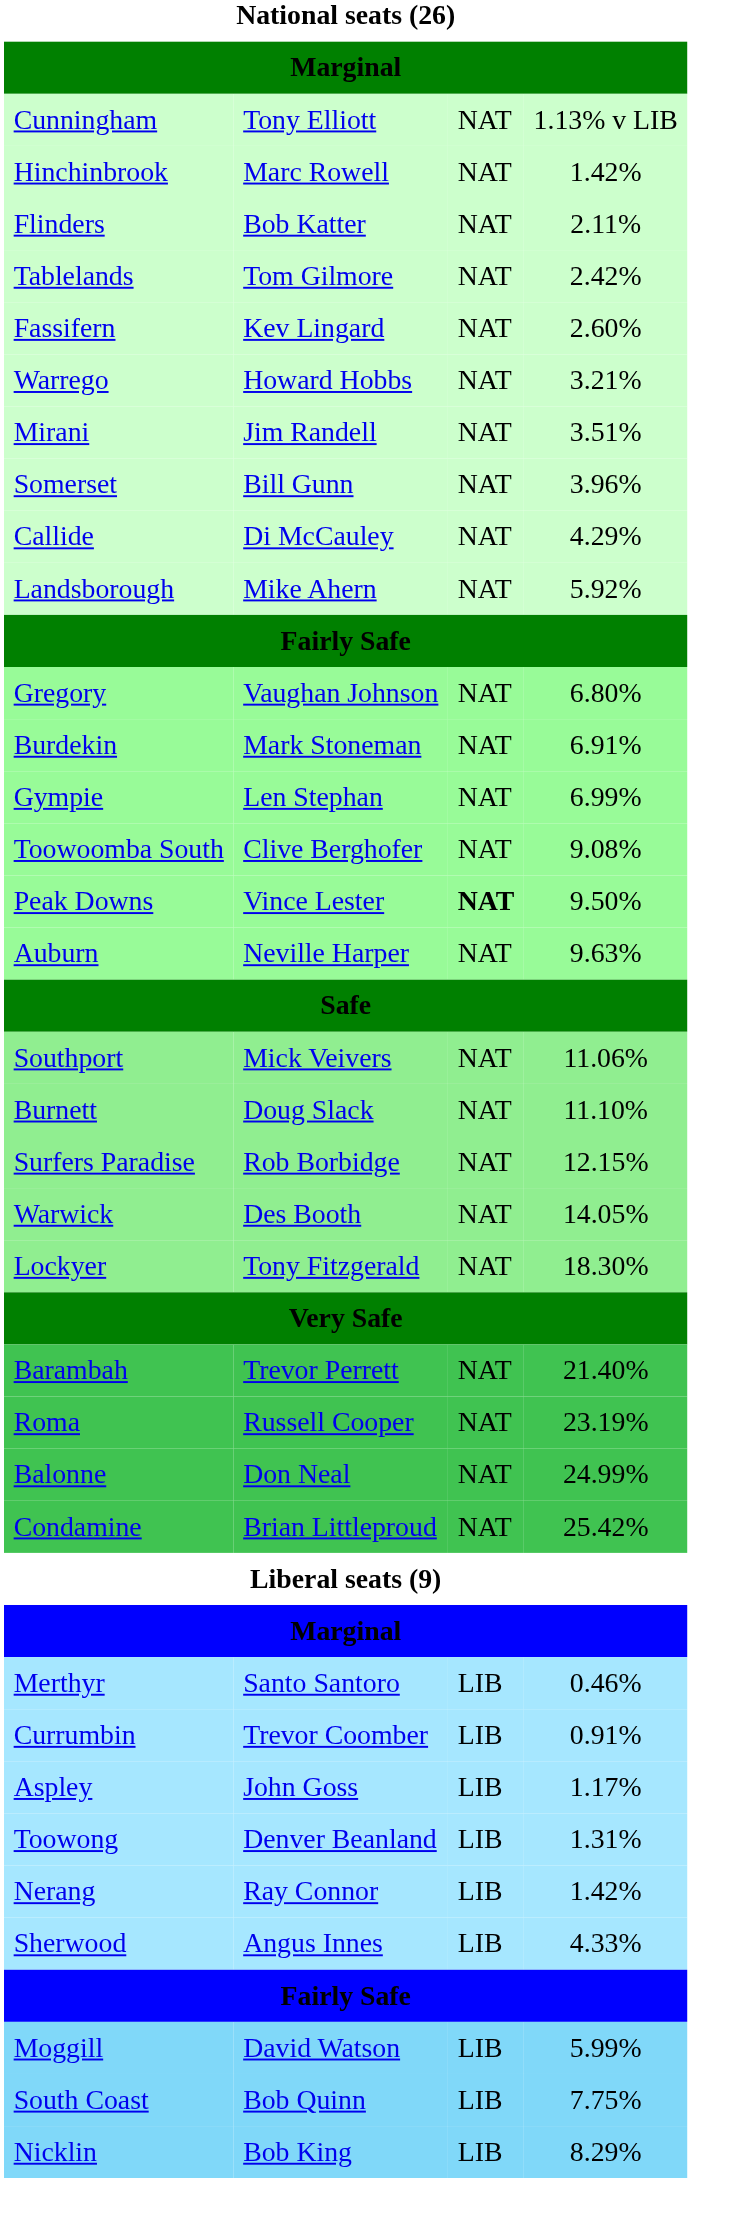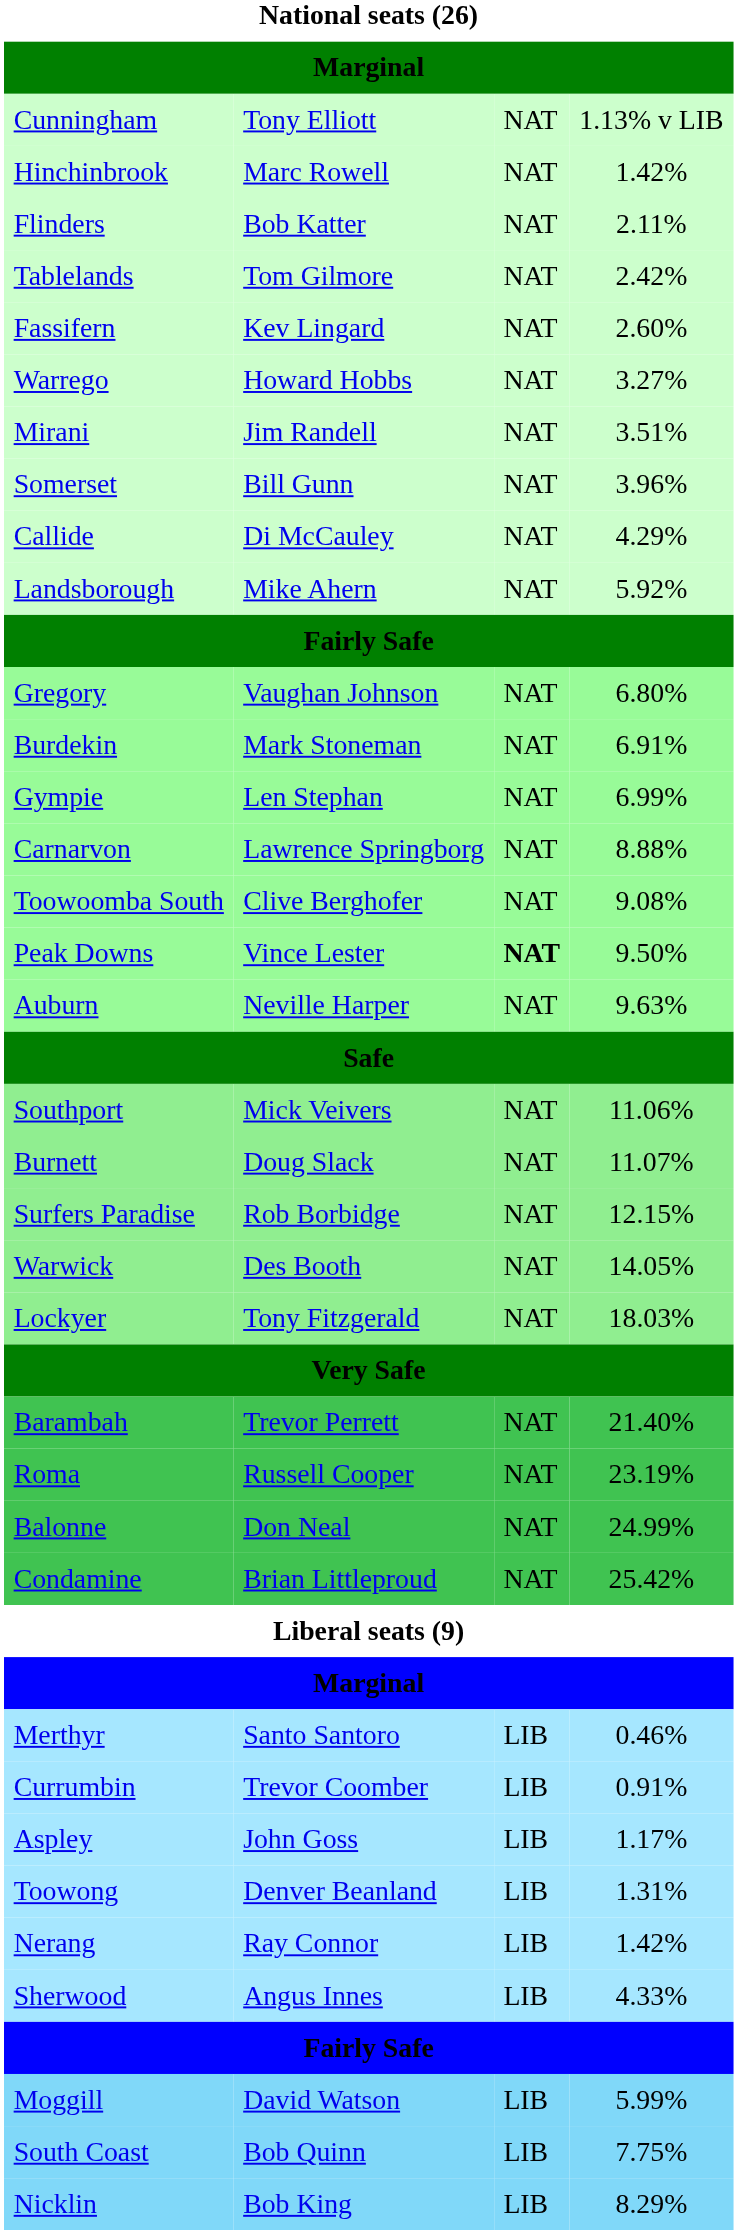 <table class="toccolours" align="left" cellpadding="5" cellspacing="0" style="margin-right: .5em; margin-top:.4em;font-size: 90%;">
 <tr>
 <td COLSPAN=4 align="center"><strong>National seats (26)</strong></td>
 </tr>
 <tr>
 <td COLSPAN=4 align="center" bgcolor="Green"><span><strong>Marginal</strong></span></td>
 </tr>
 <tr>
 <td align="left" bgcolor="CCFFCC"><a href='#'>Cunningham</a></td>
 <td align="left" bgcolor="CCFFCC"><a href='#'>Tony Elliott</a></td>
 <td align="left" bgcolor="CCFFCC">NAT</td>
 <td align="center" bgcolor="CCFFCC">1.13% v LIB</td>
 </tr>
 <tr>
 <td align="left" bgcolor="CCFFCC"><a href='#'>Hinchinbrook</a></td>
 <td align="left" bgcolor="CCFFCC"><a href='#'>Marc Rowell</a></td>
 <td align="left" bgcolor="CCFFCC">NAT</td>
 <td align="center" bgcolor="CCFFCC">1.42%</td>
 </tr>
 <tr>
 <td align="left" bgcolor="CCFFCC"><a href='#'>Flinders</a></td>
 <td align="left" bgcolor="CCFFCC"><a href='#'>Bob Katter</a></td>
 <td align="left" bgcolor="CCFFCC">NAT</td>
 <td align="center" bgcolor="CCFFCC">2.11%</td>
 </tr>
 <tr>
 <td align="left" bgcolor="CCFFCC"><a href='#'>Tablelands</a></td>
 <td align="left" bgcolor="CCFFCC"><a href='#'>Tom Gilmore</a></td>
 <td align="left" bgcolor="CCFFCC">NAT</td>
 <td align="center" bgcolor="CCFFCC">2.42%</td>
 </tr>
 <tr>
 <td align="left" bgcolor="CCFFCC"><a href='#'>Fassifern</a></td>
 <td align="left" bgcolor="CCFFCC"><a href='#'>Kev Lingard</a></td>
 <td align="left" bgcolor="CCFFCC">NAT</td>
 <td align="center" bgcolor="CCFFCC">2.60%</td>
 </tr>
 <tr>
 <td align="left" bgcolor="CCFFCC"><a href='#'>Warrego</a></td>
 <td align="left" bgcolor="CCFFCC"><a href='#'>Howard Hobbs</a></td>
 <td align="left" bgcolor="CCFFCC">NAT</td>
-<td align="center" bgcolor="CCFFCC">3.21%</td>
+<td align="center" bgcolor="CCFFCC">3.27%</td>
 </tr>
 <tr>
 <td align="left" bgcolor="CCFFCC"><a href='#'>Mirani</a></td>
 <td align="left" bgcolor="CCFFCC"><a href='#'>Jim Randell</a></td>
 <td align="left" bgcolor="CCFFCC">NAT</td>
 <td align="center" bgcolor="CCFFCC">3.51%</td>
 </tr>
 <tr>
 <td align="left" bgcolor="CCFFCC"><a href='#'>Somerset</a></td>
 <td align="left" bgcolor="CCFFCC"><a href='#'>Bill Gunn</a></td>
 <td align="left" bgcolor="CCFFCC">NAT</td>
 <td align="center" bgcolor="CCFFCC">3.96%</td>
 </tr>
 <tr>
 <td align="left" bgcolor="CCFFCC"><a href='#'>Callide</a></td>
 <td align="left" bgcolor="CCFFCC"><a href='#'>Di McCauley</a></td>
 <td align="left" bgcolor="CCFFCC">NAT</td>
 <td align="center" bgcolor="CCFFCC">4.29%</td>
 </tr>
 <tr>
 <td align="left" bgcolor="CCFFCC"><a href='#'>Landsborough</a></td>
 <td align="left" bgcolor="CCFFCC"><a href='#'>Mike Ahern</a></td>
 <td align="left" bgcolor="CCFFCC">NAT</td>
 <td align="center" bgcolor="CCFFCC">5.92%</td>
 </tr>
 <tr>
 <td colspan="4" align="center" bgcolor="green"><span><strong>Fairly Safe</strong></span></td>
 </tr>
 <tr>
 <td align="left" bgcolor="98FB98"><a href='#'>Gregory</a></td>
 <td align="left" bgcolor="98FB98"><a href='#'>Vaughan Johnson</a></td>
 <td align="left" bgcolor="98FB98">NAT</td>
 <td align="center" bgcolor="98FB98">6.80%</td>
 </tr>
 <tr>
 <td align="left" bgcolor="98FB98"><a href='#'>Burdekin</a></td>
 <td align="left" bgcolor="98FB98"><a href='#'>Mark Stoneman</a></td>
 <td align="left" bgcolor="98FB98">NAT</td>
 <td align="center" bgcolor="98FB98">6.91%</td>
 </tr>
 <tr>
 <td align="left" bgcolor="98FB98"><a href='#'>Gympie</a></td>
 <td align="left" bgcolor="98FB98"><a href='#'>Len Stephan</a></td>
 <td align="left" bgcolor="98FB98">NAT</td>
 <td align="center" bgcolor="98FB98">6.99%</td>
 </tr>
 <tr>
+<td align="left" bgcolor="98FB98"><a href='#'>Carnarvon</a></td>
+<td align="left" bgcolor="98FB98"><a href='#'>Lawrence Springborg</a></td>
+<td align="left" bgcolor="98FB98">NAT</td>
+<td align="center" bgcolor="98FB98">8.88%</td>
+</tr>
+<tr>
 <td align="left" bgcolor="98FB98"><a href='#'>Toowoomba South</a></td>
 <td align="left" bgcolor="98FB98"><a href='#'>Clive Berghofer</a></td>
 <td align="left" bgcolor="98FB98">NAT</td>
 <td align="center" bgcolor="98FB98">9.08%</td>
 </tr>
 <tr>
 <td align="left" bgcolor="98FB98"><a href='#'>Peak Downs</a></td>
 <td align="left" bgcolor="98FB98"><a href='#'>Vince Lester</a></td>
 <td align="left" bgcolor="98FB98"><strong>NAT</strong></td>
 <td align="center" bgcolor="98FB98">9.50%</td>
 </tr>
 <tr>
 <td align="left" bgcolor="98FB98"><a href='#'>Auburn</a></td>
 <td align="left" bgcolor="98FB98"><a href='#'>Neville Harper</a></td>
 <td align="left" bgcolor="98FB98">NAT</td>
 <td align="center" bgcolor="98FB98">9.63%</td>
 </tr>
 <tr>
 <td colspan="4" align="center" bgcolor="green"><span><strong>Safe</strong></span></td>
 </tr>
 <tr>
 <td align="left" bgcolor="90EE90"><a href='#'>Southport</a></td>
 <td align="left" bgcolor="90EE90"><a href='#'>Mick Veivers</a></td>
 <td align="left" bgcolor="90EE90">NAT</td>
 <td align="center" bgcolor="90EE90">11.06%</td>
 </tr>
 <tr>
 <td align="left" bgcolor="90EE90"><a href='#'>Burnett</a></td>
 <td align="left" bgcolor="90EE90"><a href='#'>Doug Slack</a></td>
 <td align="left" bgcolor="90EE90">NAT</td>
-<td align="center" bgcolor="90EE90">11.10%</td>
+<td align="center" bgcolor="90EE90">11.07%</td>
 </tr>
 <tr>
 <td align="left" bgcolor="90EE90"><a href='#'>Surfers Paradise</a></td>
 <td align="left" bgcolor="90EE90"><a href='#'>Rob Borbidge</a></td>
 <td align="left" bgcolor="90EE90">NAT</td>
 <td align="center" bgcolor="90EE90">12.15%</td>
 </tr>
 <tr>
 <td align="left" bgcolor="90EE90"><a href='#'>Warwick</a></td>
 <td align="left" bgcolor="90EE90"><a href='#'>Des Booth</a></td>
 <td align="left" bgcolor="90EE90">NAT</td>
 <td align="center" bgcolor="90EE90">14.05%</td>
 </tr>
 <tr>
 <td align="left" bgcolor="90EE90"><a href='#'>Lockyer</a></td>
 <td align="left" bgcolor="90EE90"><a href='#'>Tony Fitzgerald</a></td>
 <td align="left" bgcolor="90EE90">NAT</td>
-<td align="center" bgcolor="90EE90">18.30%</td>
+<td align="center" bgcolor="90EE90">18.03%</td>
 </tr>
 <tr>
 <td colspan="4" align="center" bgcolor="green"><span><strong>Very Safe</strong></span></td>
 </tr>
 <tr>
 <td align="left" bgcolor="40C351"><a href='#'>Barambah</a></td>
 <td align="left" bgcolor="40C351"><a href='#'>Trevor Perrett</a></td>
 <td align="left" bgcolor="40C351">NAT</td>
 <td align="center" bgcolor="40C351">21.40%</td>
 </tr>
 <tr>
 <td align="left" bgcolor="40C351"><a href='#'>Roma</a></td>
 <td align="left" bgcolor="40C351"><a href='#'>Russell Cooper</a></td>
 <td align="left" bgcolor="40C351">NAT</td>
 <td align="center" bgcolor="40C351">23.19%</td>
 </tr>
 <tr>
 <td align="left" bgcolor="40C351"><a href='#'>Balonne</a></td>
 <td align="left" bgcolor="40C351"><a href='#'>Don Neal</a></td>
 <td align="left" bgcolor="40C351">NAT</td>
 <td align="center" bgcolor="40C351">24.99%</td>
 </tr>
 <tr>
 <td align="left" bgcolor="40C351"><a href='#'>Condamine</a></td>
 <td align="left" bgcolor="40C351"><a href='#'>Brian Littleproud</a></td>
 <td align="left" bgcolor="40C351">NAT</td>
 <td align="center" bgcolor="40C351">25.42%</td>
 </tr>
 <tr>
 <td COLSPAN=4 align="center"><strong>Liberal seats (9)</strong></td>
 </tr>
 <tr>
 <td COLSPAN=4 align="center" bgcolor="Blue"><span><strong>Marginal</strong></span></td>
 </tr>
 <tr>
 <td align="left" bgcolor="A6E7FF"><a href='#'>Merthyr</a></td>
 <td align="left" bgcolor="A6E7FF"><a href='#'>Santo Santoro</a></td>
 <td align="left" bgcolor="A6E7FF">LIB</td>
 <td align="center" bgcolor="A6E7FF">0.46%</td>
 </tr>
 <tr>
 <td align="left" bgcolor="A6E7FF"><a href='#'>Currumbin</a></td>
 <td align="left" bgcolor="A6E7FF"><a href='#'>Trevor Coomber</a></td>
 <td align="left" bgcolor="A6E7FF">LIB</td>
 <td align="center" bgcolor="A6E7FF">0.91%</td>
 </tr>
 <tr>
 <td align="left" bgcolor="A6E7FF"><a href='#'>Aspley</a></td>
 <td align="left" bgcolor="A6E7FF"><a href='#'>John Goss</a></td>
 <td align="left" bgcolor="A6E7FF">LIB</td>
 <td align="center" bgcolor="A6E7FF">1.17%</td>
 </tr>
 <tr>
 <td align="left" bgcolor="A6E7FF"><a href='#'>Toowong</a></td>
 <td align="left" bgcolor="A6E7FF"><a href='#'>Denver Beanland</a></td>
 <td align="left" bgcolor="A6E7FF">LIB</td>
 <td align="center" bgcolor="A6E7FF">1.31%</td>
 </tr>
 <tr>
 <td align="left" bgcolor="A6E7FF"><a href='#'>Nerang</a></td>
 <td align="left" bgcolor="A6E7FF"><a href='#'>Ray Connor</a></td>
 <td align="left" bgcolor="A6E7FF">LIB</td>
 <td align="center" bgcolor="A6E7FF">1.42%</td>
 </tr>
 <tr>
 <td align="left" bgcolor="A6E7FF"><a href='#'>Sherwood</a></td>
 <td align="left" bgcolor="A6E7FF"><a href='#'>Angus Innes</a></td>
 <td align="left" bgcolor="A6E7FF">LIB</td>
 <td align="center" bgcolor="A6E7FF">4.33%</td>
 </tr>
 <tr>
 <td colspan="4" align="center" bgcolor="Blue"><span><strong>Fairly Safe</strong></span></td>
 </tr>
 <tr>
 <td align="left" bgcolor="80D8F9"><a href='#'>Moggill</a></td>
 <td align="left" bgcolor="80D8F9"><a href='#'>David Watson</a></td>
 <td align="left" bgcolor="80D8F9">LIB</td>
 <td align="center" bgcolor="80D8F9">5.99%</td>
 </tr>
 <tr>
 <td align="left" bgcolor="80D8F9"><a href='#'>South Coast</a></td>
 <td align="left" bgcolor="80D8F9"><a href='#'>Bob Quinn</a></td>
 <td align="left" bgcolor="80D8F9">LIB</td>
 <td align="center" bgcolor="80D8F9">7.75%</td>
 </tr>
 <tr>
 <td align="left" bgcolor="80D8F9"><a href='#'>Nicklin</a></td>
 <td align="left" bgcolor="80D8F9"><a href='#'>Bob King</a></td>
 <td align="left" bgcolor="80D8F9">LIB</td>
 <td align="center" bgcolor="80D8F9">8.29%</td>
 </tr>
 <tr>
 </tr>
 </table>
